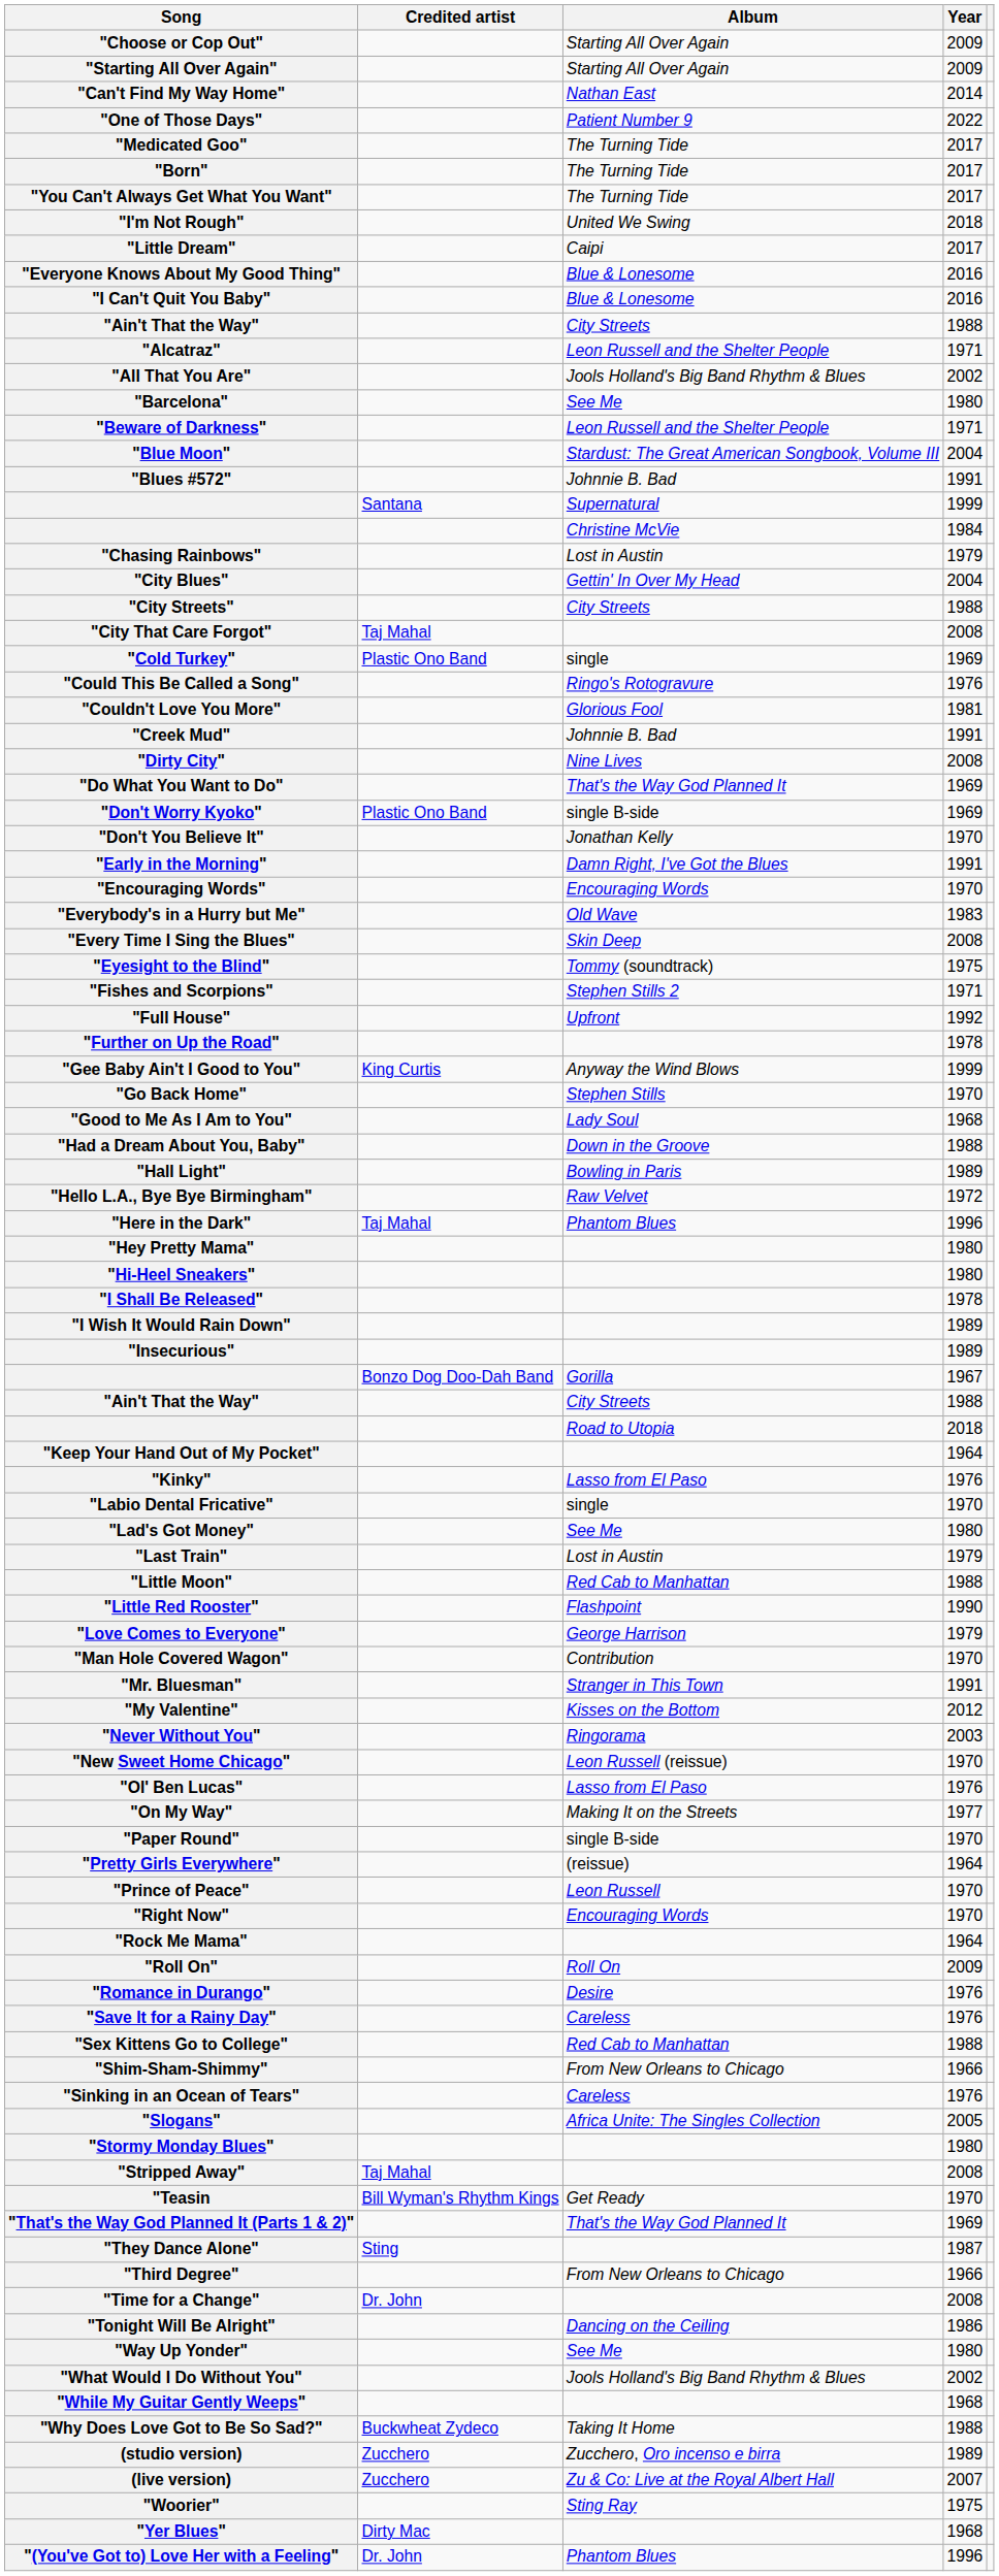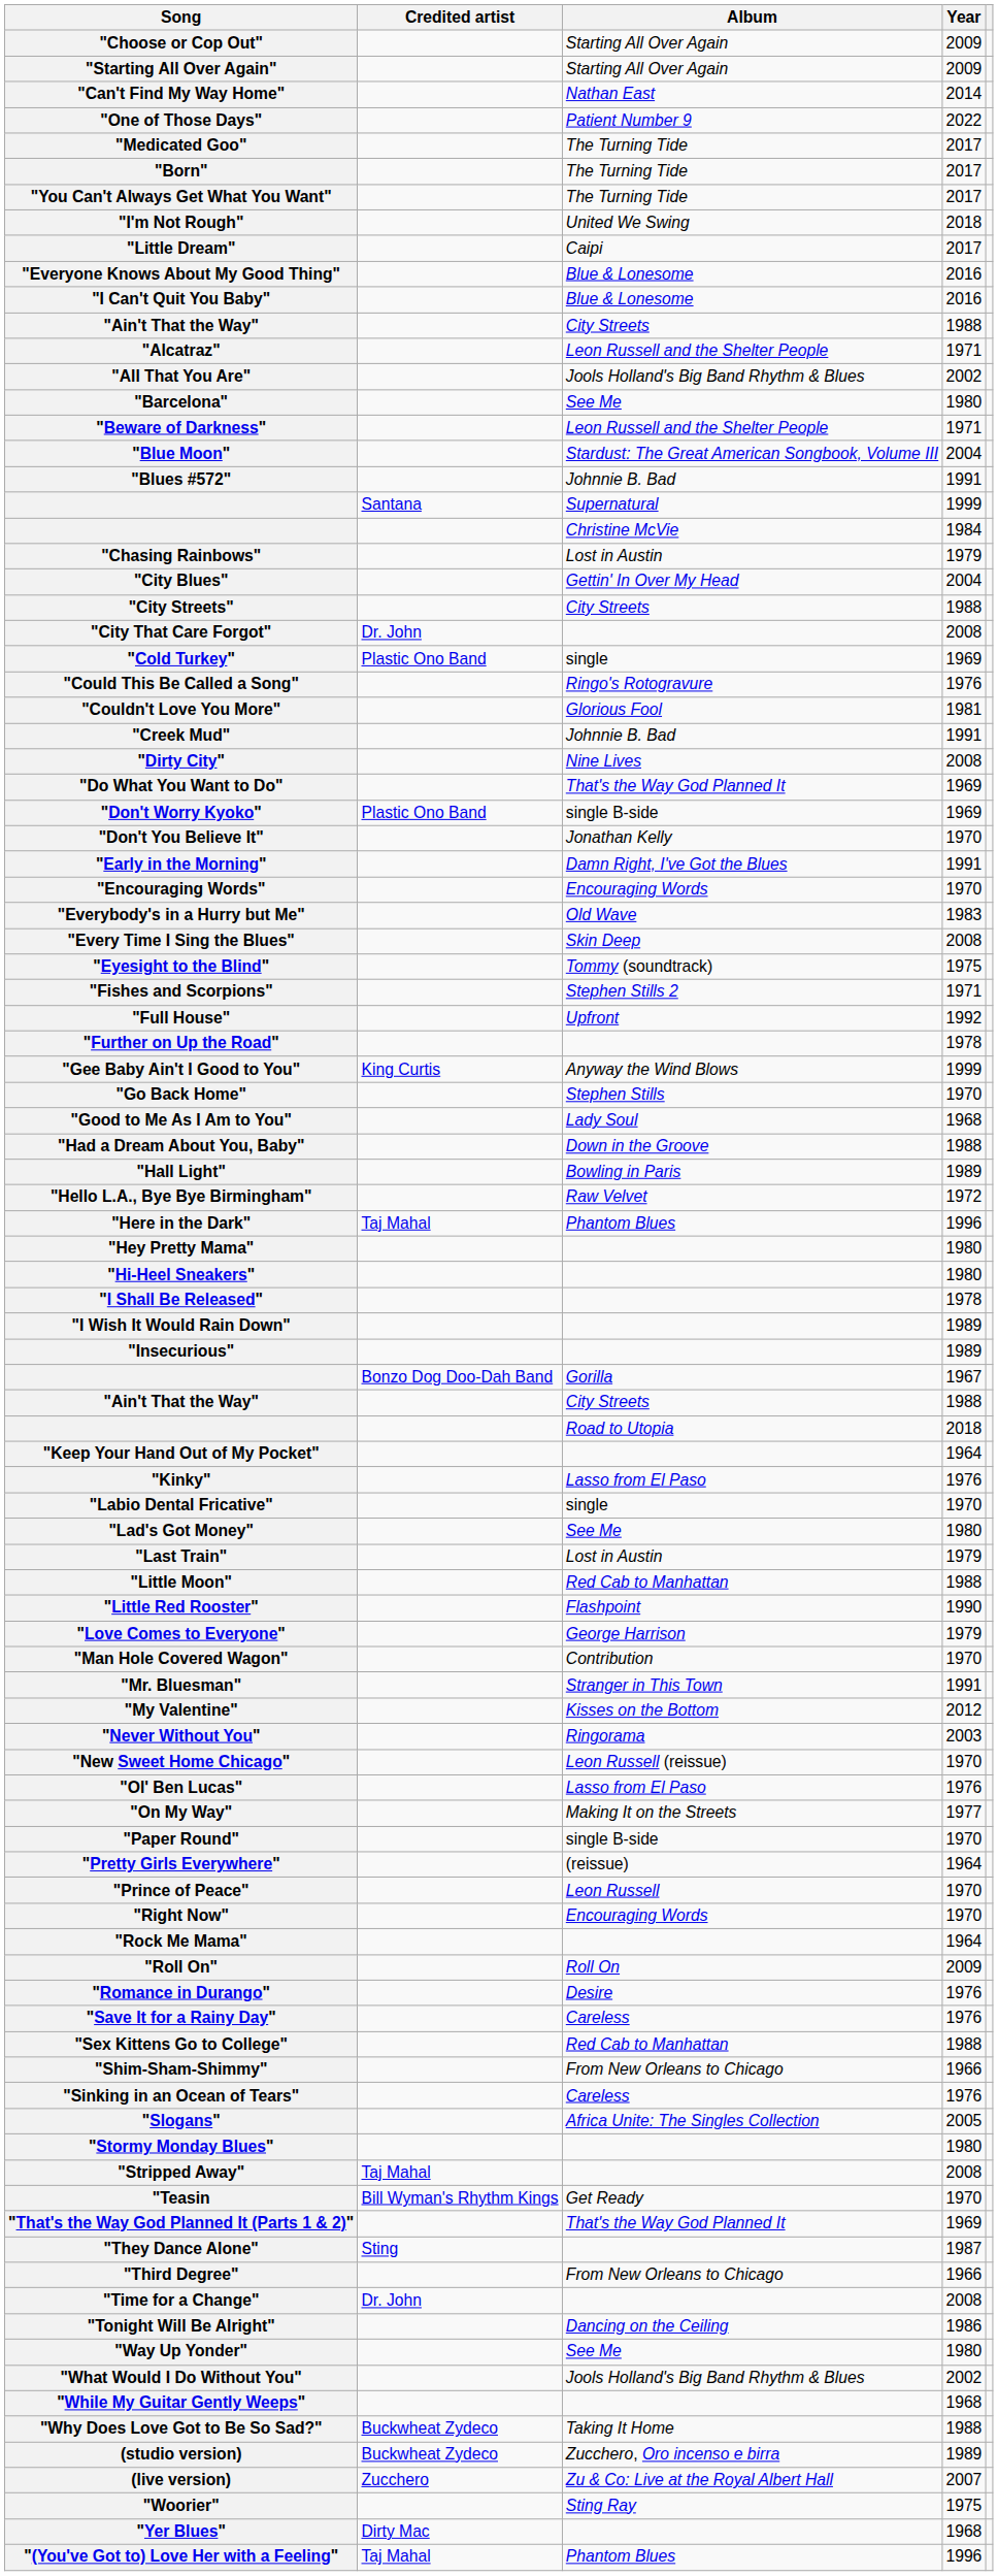 <table class="wikitable sortable plainrowheaders">
 <tr>
 <th scope="col">Song</th>
 <th scope="col">Credited artist</th>
 <th scope="col">Album</th>
 <th scope="col">Year</th>
 <th scope="col" class="unsortable"></th>
 </tr>
 <tr>
 <th scope="row">"Choose or Cop Out"</th>
 <td></td>
 <td><em>Starting All Over Again</em></td>
 <td>2009</td>
 <td></td>
 </tr>
 <tr>
 <th scope="row">"Starting All Over Again"</th>
 <td></td>
 <td><em>Starting All Over Again</em></td>
 <td>2009</td>
 <td></td>
 </tr>
 <tr>
 <th scope="row">"Can't Find My Way Home"</th>
 <td></td>
 <td><em><a href='#'>Nathan East</a></em></td>
 <td>2014</td>
 <td></td>
 </tr>
 <tr>
 <th scope="row">"One of Those Days"</th>
 <td></td>
 <td><em><a href='#'>Patient Number 9</a></em></td>
 <td>2022</td>
 <td></td>
 </tr>
 <tr>
 <th scope="row">"Medicated Goo"</th>
 <td></td>
 <td><em>The Turning Tide</em></td>
 <td>2017</td>
 <td></td>
 </tr>
 <tr>
 <th scope="row">"Born"</th>
 <td></td>
 <td><em>The Turning Tide</em></td>
 <td>2017</td>
 <td></td>
 </tr>
 <tr>
 <th scope="row">"You Can't Always Get What You Want"</th>
 <td></td>
 <td><em>The Turning Tide</em></td>
 <td>2017</td>
 <td></td>
 </tr>
 <tr>
 <th scope="row">"I'm Not Rough"</th>
 <td></td>
 <td><em>United We Swing</em></td>
 <td>2018</td>
 <td></td>
 </tr>
 <tr>
 <th scope="row">"Little Dream"</th>
 <td></td>
 <td><em>Caipi</em></td>
 <td>2017</td>
 <td></td>
 </tr>
 <tr>
 <th scope="row">"Everyone Knows About My Good Thing"</th>
 <td></td>
 <td><em><a href='#'>Blue & Lonesome</a></em></td>
 <td>2016</td>
 <td></td>
 </tr>
 <tr>
 <th scope="row">"I Can't Quit You Baby"</th>
 <td></td>
 <td><em><a href='#'>Blue & Lonesome</a></em></td>
 <td>2016</td>
 <td></td>
 </tr>
 <tr>
 <th scope="row">"Ain't That the Way"</th>
 <td></td>
 <td><em><a href='#'>City Streets</a></em></td>
 <td>1988</td>
 <td></td>
 </tr>
 <tr>
 <th scope="row">"Alcatraz"</th>
 <td></td>
 <td><em><a href='#'>Leon Russell and the Shelter People</a></em></td>
 <td>1971</td>
 <td></td>
 </tr>
 <tr>
 <th scope="row">"All That You Are"</th>
 <td></td>
 <td><em>Jools Holland's Big Band Rhythm & Blues</em></td>
 <td>2002</td>
 <td></td>
 </tr>
 <tr>
 <th scope="row">"Barcelona"</th>
 <td></td>
 <td><em><a href='#'>See Me</a></em></td>
 <td>1980</td>
 <td></td>
 </tr>
 <tr>
 <th scope="row">"<a href='#'>Beware of Darkness</a>"</th>
 <td></td>
 <td><em><a href='#'>Leon Russell and the Shelter People</a></em></td>
 <td>1971</td>
 <td></td>
 </tr>
 <tr>
 <th scope="row">"<a href='#'>Blue Moon</a>"</th>
 <td></td>
 <td><em><a href='#'>Stardust: The Great American Songbook, Volume III</a></em></td>
 <td>2004</td>
 <td></td>
 </tr>
 <tr>
 <th scope="row">"Blues #572"</th>
 <td></td>
 <td><em>Johnnie B. Bad</em></td>
 <td>1991</td>
 <td></td>
 </tr>
 <tr>
 <th scope="row"></th>
 <td><a href='#'>Santana</a></td>
 <td><em><a href='#'>Supernatural</a></em></td>
 <td>1999</td>
 <td></td>
 </tr>
 <tr>
 <th scope="row"></th>
 <td></td>
 <td><em><a href='#'>Christine McVie</a></em></td>
 <td>1984</td>
 <td></td>
 </tr>
 <tr>
 <th scope="row">"Chasing Rainbows"</th>
 <td></td>
 <td><em>Lost in Austin</em></td>
 <td>1979</td>
 <td></td>
 </tr>
 <tr>
 <th scope="row">"City Blues"</th>
 <td></td>
 <td><em><a href='#'>Gettin' In Over My Head</a></em></td>
 <td>2004</td>
 <td></td>
 </tr>
 <tr>
 <th scope="row">"City Streets"</th>
 <td></td>
 <td><em><a href='#'>City Streets</a></em></td>
 <td>1988</td>
 <td></td>
 </tr>
 <tr>
 <th scope="row">"City That Care Forgot"</th>
-<td><a href='#'>Taj Mahal</a></td>
+<td><a href='#'>Dr. John</a></td>
 <td></td>
 <td>2008</td>
 <td></td>
 </tr>
 <tr>
 <th scope="row">"<a href='#'>Cold Turkey</a>"</th>
 <td><a href='#'>Plastic Ono Band</a></td>
 <td>single</td>
 <td>1969</td>
 <td></td>
 </tr>
 <tr>
 <th scope="row">"Could This Be Called a Song"</th>
 <td></td>
 <td><em><a href='#'>Ringo's Rotogravure</a></em></td>
 <td>1976</td>
 <td></td>
 </tr>
 <tr>
 <th scope="row">"Couldn't Love You More"</th>
 <td></td>
 <td><em><a href='#'>Glorious Fool</a></em></td>
 <td>1981</td>
 <td></td>
 </tr>
 <tr>
 <th scope="row">"Creek Mud"</th>
 <td></td>
 <td><em>Johnnie B. Bad</em></td>
 <td>1991</td>
 <td></td>
 </tr>
 <tr>
 <th scope="row">"<a href='#'>Dirty City</a>"</th>
 <td></td>
 <td><em><a href='#'>Nine Lives</a></em></td>
 <td>2008</td>
 <td></td>
 </tr>
 <tr>
 <th scope="row">"Do What You Want to Do"</th>
 <td></td>
 <td><em><a href='#'>That's the Way God Planned It</a></em></td>
 <td>1969</td>
 <td></td>
 </tr>
 <tr>
 <th scope="row">"<a href='#'>Don't Worry Kyoko</a>"</th>
 <td><a href='#'>Plastic Ono Band</a></td>
 <td>single B-side</td>
 <td>1969</td>
 <td></td>
 </tr>
 <tr>
 <th scope="row">"Don't You Believe It"</th>
 <td></td>
 <td><em>Jonathan Kelly</em></td>
 <td>1970</td>
 <td></td>
 </tr>
 <tr>
 <th scope="row">"<a href='#'>Early in the Morning</a>"</th>
 <td></td>
 <td><em><a href='#'>Damn Right, I've Got the Blues</a></em></td>
 <td>1991</td>
 <td></td>
 </tr>
 <tr>
 <th scope="row">"Encouraging Words"</th>
 <td></td>
 <td><em><a href='#'>Encouraging Words</a></em></td>
 <td>1970</td>
 <td></td>
 </tr>
 <tr>
 <th scope="row">"Everybody's in a Hurry but Me"</th>
 <td></td>
 <td><em><a href='#'>Old Wave</a></em></td>
 <td>1983</td>
 <td></td>
 </tr>
 <tr>
 <th scope="row">"Every Time I Sing the Blues"</th>
 <td></td>
 <td><em><a href='#'>Skin Deep</a></em></td>
 <td>2008</td>
 <td></td>
 </tr>
 <tr>
 <th scope="row">"<a href='#'>Eyesight to the Blind</a>"</th>
 <td></td>
 <td><em><a href='#'>Tommy</a></em> (soundtrack)</td>
 <td>1975</td>
 <td></td>
 </tr>
 <tr>
 <th scope="row">"Fishes and Scorpions"</th>
 <td></td>
 <td><em><a href='#'>Stephen Stills 2</a></em></td>
 <td>1971</td>
 <td></td>
 </tr>
 <tr>
 <th scope="row">"Full House"</th>
 <td></td>
 <td><em><a href='#'>Upfront</a></em></td>
 <td>1992</td>
 <td></td>
 </tr>
 <tr>
 <th scope="row">"<a href='#'>Further on Up the Road</a>"</th>
 <td></td>
 <td></td>
 <td>1978</td>
 <td></td>
 </tr>
 <tr>
 <th scope="row">"Gee Baby Ain't I Good to You"</th>
 <td><a href='#'>King Curtis</a></td>
 <td><em>Anyway the Wind Blows</em></td>
 <td>1999</td>
 <td></td>
 </tr>
 <tr>
 <th scope="row">"Go Back Home"</th>
 <td></td>
 <td><em><a href='#'>Stephen Stills</a></em></td>
 <td>1970</td>
 <td></td>
 </tr>
 <tr>
 <th scope="row">"Good to Me As I Am to You"</th>
 <td></td>
 <td><em><a href='#'>Lady Soul</a></em></td>
 <td>1968</td>
 <td></td>
 </tr>
 <tr>
 <th scope="row">"Had a Dream About You, Baby"</th>
 <td></td>
 <td><em><a href='#'>Down in the Groove</a></em></td>
 <td>1988</td>
 <td></td>
 </tr>
 <tr>
 <th scope="row">"Hall Light"</th>
 <td></td>
 <td><em><a href='#'>Bowling in Paris</a></em></td>
 <td>1989</td>
 <td></td>
 </tr>
 <tr>
 <th scope="row">"Hello L.A., Bye Bye Birmingham"</th>
 <td></td>
 <td><em><a href='#'>Raw Velvet</a></em></td>
 <td>1972</td>
 <td></td>
 </tr>
 <tr>
 <th scope="row">"Here in the Dark"</th>
 <td><a href='#'>Taj Mahal</a></td>
 <td><em><a href='#'>Phantom Blues</a></em></td>
 <td>1996</td>
 <td></td>
 </tr>
 <tr>
 <th scope="row">"Hey Pretty Mama"</th>
 <td></td>
 <td></td>
 <td>1980</td>
 <td></td>
 </tr>
 <tr>
 <th scope="row">"<a href='#'>Hi-Heel Sneakers</a>"</th>
 <td></td>
 <td></td>
 <td>1980</td>
 <td></td>
 </tr>
 <tr>
 <th scope="row">"<a href='#'>I Shall Be Released</a>"</th>
 <td></td>
 <td></td>
 <td>1978</td>
 <td></td>
 </tr>
 <tr>
 <th scope="row">"I Wish It Would Rain Down"</th>
 <td></td>
 <td></td>
 <td>1989</td>
 <td></td>
 </tr>
 <tr>
 <th scope="row">"Insecurious"</th>
 <td></td>
 <td></td>
 <td>1989</td>
 <td></td>
 </tr>
 <tr>
 <th scope="row"></th>
 <td><a href='#'>Bonzo Dog Doo-Dah Band</a></td>
 <td><em><a href='#'>Gorilla</a></em></td>
 <td>1967</td>
 <td></td>
 </tr>
 <tr>
 <th scope="row">"Ain't That the Way"</th>
 <td></td>
 <td><em><a href='#'>City Streets</a></em></td>
 <td>1988</td>
 <td></td>
 </tr>
 <tr>
 <th scope="row"></th>
 <td></td>
 <td><em><a href='#'>Road to Utopia</a></em></td>
 <td>2018</td>
 <td></td>
 </tr>
 <tr>
 <th scope="row">"Keep Your Hand Out of My Pocket"</th>
 <td></td>
 <td></td>
 <td>1964</td>
 <td></td>
 </tr>
 <tr>
 <th scope="row">"Kinky"</th>
 <td></td>
 <td><em><a href='#'>Lasso from El Paso</a></em></td>
 <td>1976</td>
 <td></td>
 </tr>
 <tr>
 <th scope="row">"Labio Dental Fricative"</th>
 <td></td>
 <td>single</td>
 <td>1970</td>
 <td></td>
 </tr>
 <tr>
 <th scope="row">"Lad's Got Money"</th>
 <td></td>
 <td><em><a href='#'>See Me</a></em></td>
 <td>1980</td>
 <td></td>
 </tr>
 <tr>
 <th scope="row">"Last Train"</th>
 <td></td>
 <td><em>Lost in Austin</em></td>
 <td>1979</td>
 <td></td>
 </tr>
 <tr>
 <th scope="row">"Little Moon"</th>
 <td></td>
 <td><em><a href='#'>Red Cab to Manhattan</a></em></td>
 <td>1988</td>
 <td></td>
 </tr>
 <tr>
 <th scope="row">"<a href='#'>Little Red Rooster</a>"</th>
 <td></td>
 <td><em><a href='#'>Flashpoint</a></em></td>
 <td>1990</td>
 <td></td>
 </tr>
 <tr>
 <th scope="row">"<a href='#'>Love Comes to Everyone</a>"</th>
 <td></td>
 <td><em><a href='#'>George Harrison</a></em></td>
 <td>1979</td>
 <td></td>
 </tr>
 <tr>
 <th scope="row">"Man Hole Covered Wagon"</th>
 <td></td>
 <td><em>Contribution</em></td>
 <td>1970</td>
 <td></td>
 </tr>
 <tr>
 <th scope="row">"Mr. Bluesman"</th>
 <td></td>
 <td><em><a href='#'>Stranger in This Town</a></em></td>
 <td>1991</td>
 <td></td>
 </tr>
 <tr>
 <th scope="row">"My Valentine"</th>
 <td></td>
 <td><em><a href='#'>Kisses on the Bottom</a></em></td>
 <td>2012</td>
 <td></td>
 </tr>
 <tr>
 <th scope="row">"<a href='#'>Never Without You</a>"</th>
 <td></td>
 <td><em><a href='#'>Ringorama</a></em></td>
 <td>2003</td>
 <td></td>
 </tr>
 <tr>
 <th scope="row">"New <a href='#'>Sweet Home Chicago</a>"</th>
 <td></td>
 <td><em><a href='#'>Leon Russell</a></em> (reissue)</td>
 <td>1970</td>
 <td></td>
 </tr>
 <tr>
 <th scope="row">"Ol' Ben Lucas"</th>
 <td></td>
 <td><em><a href='#'>Lasso from El Paso</a></em></td>
 <td>1976</td>
 <td></td>
 </tr>
 <tr>
 <th scope="row">"On My Way"</th>
 <td></td>
 <td><em>Making It on the Streets</em></td>
 <td>1977</td>
 <td></td>
 </tr>
 <tr>
 <th scope="row">"Paper Round"</th>
 <td></td>
 <td>single B-side</td>
 <td>1970</td>
 <td></td>
 </tr>
 <tr>
 <th scope="row">"<a href='#'>Pretty Girls Everywhere</a>"</th>
 <td></td>
 <td> (reissue)</td>
 <td>1964</td>
 <td></td>
 </tr>
 <tr>
 <th scope="row">"Prince of Peace"</th>
 <td></td>
 <td><em><a href='#'>Leon Russell</a></em></td>
 <td>1970</td>
 <td></td>
 </tr>
 <tr>
 <th scope="row">"Right Now"</th>
 <td></td>
 <td><em><a href='#'>Encouraging Words</a></em></td>
 <td>1970</td>
 <td></td>
 </tr>
 <tr>
 <th scope="row">"Rock Me Mama"</th>
 <td></td>
 <td></td>
 <td>1964</td>
 <td></td>
 </tr>
 <tr>
 <th scope="row">"Roll On"</th>
 <td></td>
 <td><em><a href='#'>Roll On</a></em></td>
 <td>2009</td>
 <td></td>
 </tr>
 <tr>
 <th scope="row">"<a href='#'>Romance in Durango</a>"</th>
 <td></td>
 <td><em><a href='#'>Desire</a></em></td>
 <td>1976</td>
 <td></td>
 </tr>
 <tr>
 <th scope="row">"<a href='#'>Save It for a Rainy Day</a>"</th>
 <td></td>
 <td><em><a href='#'>Careless</a></em></td>
 <td>1976</td>
 <td></td>
 </tr>
 <tr>
 <th scope="row">"Sex Kittens Go to College"</th>
 <td></td>
 <td><em><a href='#'>Red Cab to Manhattan</a></em></td>
 <td>1988</td>
 <td></td>
 </tr>
 <tr>
 <th scope="row">"Shim-Sham-Shimmy"</th>
 <td></td>
 <td><em>From New Orleans to Chicago</em></td>
 <td>1966</td>
 <td></td>
 </tr>
 <tr>
 <th scope="row">"Sinking in an Ocean of Tears"</th>
 <td></td>
 <td><em><a href='#'>Careless</a></em></td>
 <td>1976</td>
 <td></td>
 </tr>
 <tr>
 <th scope="row">"<a href='#'>Slogans</a>"</th>
 <td></td>
 <td><em><a href='#'>Africa Unite: The Singles Collection</a></em></td>
 <td>2005</td>
 <td></td>
 </tr>
 <tr>
 <th scope="row">"<a href='#'>Stormy Monday Blues</a>"</th>
 <td></td>
 <td></td>
 <td>1980</td>
 <td></td>
 </tr>
 <tr>
 <th scope="row">"Stripped Away"</th>
 <td><a href='#'>Taj Mahal</a></td>
 <td></td>
 <td>2008</td>
 <td></td>
 </tr>
 <tr>
 <th scope="row">"Teasin</th>
 <td><a href='#'>Bill Wyman's Rhythm Kings</a></td>
 <td><em>Get Ready</em></td>
 <td>1970</td>
 <td></td>
 </tr>
 <tr>
 <th scope="row">"<a href='#'>That's the Way God Planned It (Parts 1 & 2)</a>"</th>
 <td></td>
 <td><em><a href='#'>That's the Way God Planned It</a></em></td>
 <td>1969</td>
 <td></td>
 </tr>
 <tr>
 <th scope="row">"They Dance Alone"</th>
 <td><a href='#'>Sting</a></td>
 <td></td>
 <td>1987</td>
 <td></td>
 </tr>
 <tr>
 <th scope="row">"Third Degree"</th>
 <td></td>
 <td><em>From New Orleans to Chicago</em></td>
 <td>1966</td>
 <td></td>
 </tr>
 <tr>
 <th scope="row">"Time for a Change"</th>
 <td><a href='#'>Dr. John</a></td>
 <td></td>
 <td>2008</td>
 <td></td>
 </tr>
 <tr>
 <th scope="row">"Tonight Will Be Alright"</th>
 <td></td>
 <td><em><a href='#'>Dancing on the Ceiling</a></em></td>
 <td>1986</td>
 <td></td>
 </tr>
 <tr>
 <th scope="row">"Way Up Yonder"</th>
 <td></td>
 <td><em><a href='#'>See Me</a></em></td>
 <td>1980</td>
 <td></td>
 </tr>
 <tr>
 <th scope="row">"What Would I Do Without You"</th>
 <td></td>
 <td><em>Jools Holland's Big Band Rhythm & Blues</em></td>
 <td>2002</td>
 <td></td>
 </tr>
 <tr>
 <th scope="row">"<a href='#'>While My Guitar Gently Weeps</a>"</th>
 <td></td>
 <td></td>
 <td>1968</td>
 <td></td>
 </tr>
 <tr>
 <th scope="row">"Why Does Love Got to Be So Sad?"</th>
 <td><a href='#'>Buckwheat Zydeco</a></td>
 <td><em>Taking It Home</em></td>
 <td>1988</td>
 <td></td>
 </tr>
 <tr>
 <th scope="row"> (studio version)</th>
-<td><a href='#'>Zucchero</a></td>
+<td><a href='#'>Buckwheat Zydeco</a></td>
 <td><em>Zucchero</em>, <em><a href='#'>Oro incenso e birra</a></em></td>
 <td>1989</td>
 <td></td>
 </tr>
 <tr>
 <th scope="row"> (live version)</th>
 <td><a href='#'>Zucchero</a></td>
 <td><em><a href='#'>Zu & Co: Live at the Royal Albert Hall</a></em></td>
 <td>2007</td>
 <td></td>
 </tr>
 <tr>
 <th scope="row">"Woorier"</th>
 <td></td>
 <td><em><a href='#'>Sting Ray</a></em></td>
 <td>1975</td>
 <td></td>
 </tr>
 <tr>
 <th scope="row">"<a href='#'>Yer Blues</a>"</th>
 <td><a href='#'>Dirty Mac</a></td>
 <td></td>
 <td>1968</td>
 <td></td>
 </tr>
 <tr>
 <th scope="row">"<a href='#'>(You've Got to) Love Her with a Feeling</a>"</th>
-<td><a href='#'>Dr. John</a></td>
+<td><a href='#'>Taj Mahal</a></td>
 <td><em><a href='#'>Phantom Blues</a></em></td>
 <td>1996</td>
 <td></td>
 </tr>
 </table>
